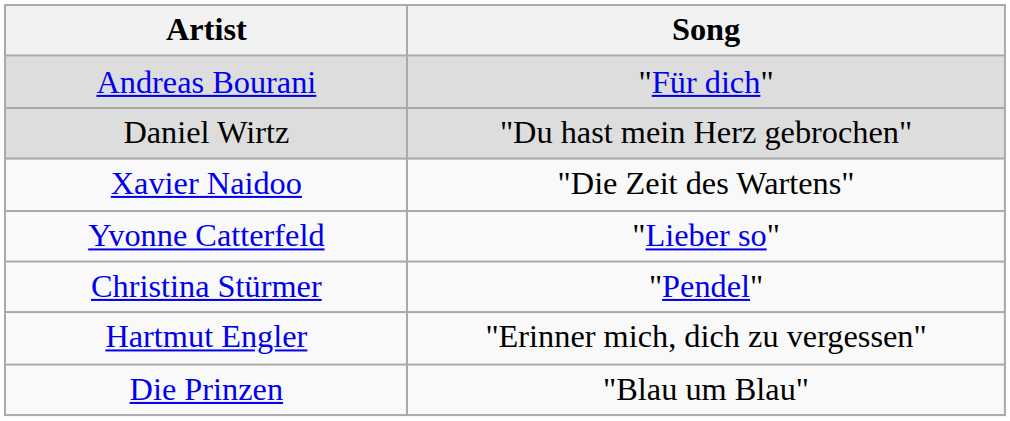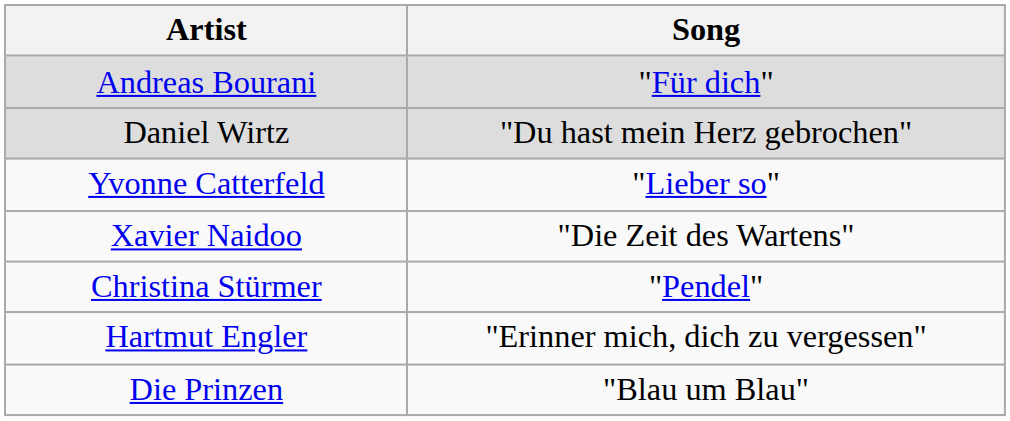 <table class="wikitable plainrowheaders" style="text-align:center;" border="1">
 <tr>
 <th scope="col" rowspan="1" style="width:12em;">Artist</th>
 <th scope="col" rowspan="1" style="width:18em;">Song</th>
 </tr>
 <tr style="background:#ddd;">
 <td scope="row"><a href='#'>Andreas Bourani</a></td>
 <td>"<a href='#'>Für dich</a>"</td>
 </tr>
 <tr style="background:#ddd;">
 <td scope="row">Daniel Wirtz</td>
 <td>"Du hast mein Herz gebrochen"</td>
 </tr>
 <tr>
+<td scope="row"><a href='#'>Yvonne Catterfeld</a></td>
+<td>"<a href='#'>Lieber so</a>"</td>
+</tr>
+<tr>
 <td scope="row"><a href='#'>Xavier Naidoo</a></td>
 <td>"Die Zeit des Wartens"</td>
-</tr>
-<tr>
-<td scope="row"><a href='#'>Yvonne Catterfeld</a></td>
-<td>"<a href='#'>Lieber so</a>"</td>
 </tr>
 <tr>
 <td scope="row"><a href='#'>Christina Stürmer</a></td>
 <td>"<a href='#'>Pendel</a>"</td>
 </tr>
 <tr>
 <td scope="row"><a href='#'>Hartmut Engler</a></td>
 <td>"Erinner mich, dich zu vergessen"</td>
 </tr>
 <tr>
 <td scope="row"><a href='#'>Die Prinzen</a></td>
 <td>"Blau um Blau"</td>
 </tr>
 </table>
